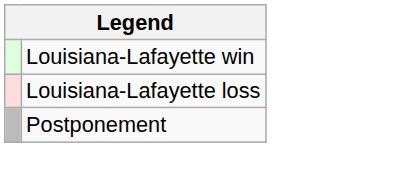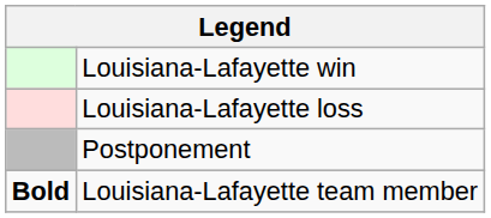 <table class="wikitable" style="font-size:90%">
 <tr>
 <th colspan="2">Legend</th>
 </tr>
 <tr>
 <td bgcolor="#ddffdd"> </td>
 <td>Louisiana-Lafayette win</td>
 </tr>
 <tr>
 <td bgcolor="#ffdddd"> </td>
 <td>Louisiana-Lafayette loss</td>
 </tr>
 <tr>
 <td bgcolor="#bbbbbb"> </td>
 <td>Postponement</td>
 </tr>
+<tr>
+<td><strong>Bold</strong></td>
+<td>Louisiana-Lafayette team member</td>
+</tr>
 </table>
